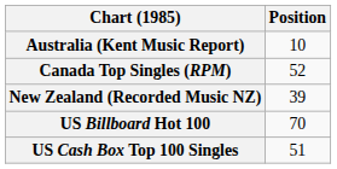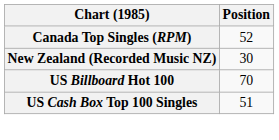 <table class="wikitable sortable plainrowheaders" style="text-align:center">
 <tr>
 <th scope="col">Chart (1985)</th>
 <th scope="col">Position</th>
-</tr>
-<tr>
-<th scope="row">Australia (Kent Music Report)</th>
-<td>10</td>
 </tr>
 <tr>
 <th scope="row">Canada Top Singles (<em>RPM</em>)</th>
 <td>52</td>
 </tr>
 <tr>
 <th scope="row">New Zealand (Recorded Music NZ)</th>
-<td>39</td>
+<td>30</td>
 </tr>
 <tr>
 <th scope="row">US <em>Billboard</em> Hot 100</th>
 <td>70</td>
 </tr>
 <tr>
 <th scope="row">US <em>Cash Box</em> Top 100 Singles</th>
 <td>51</td>
 </tr>
 </table>
